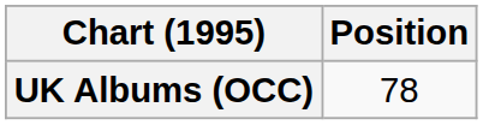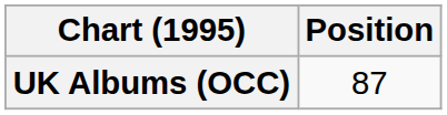 <table class="wikitable plainrowheaders" style="text-align:center">
 <tr>
 <th scope="col">Chart (1995)</th>
 <th scope="col">Position</th>
 </tr>
 <tr>
 <th scope="row">UK Albums (OCC)</th>
-<td>78</td>
+<td>87</td>
 </tr>
 </table>
